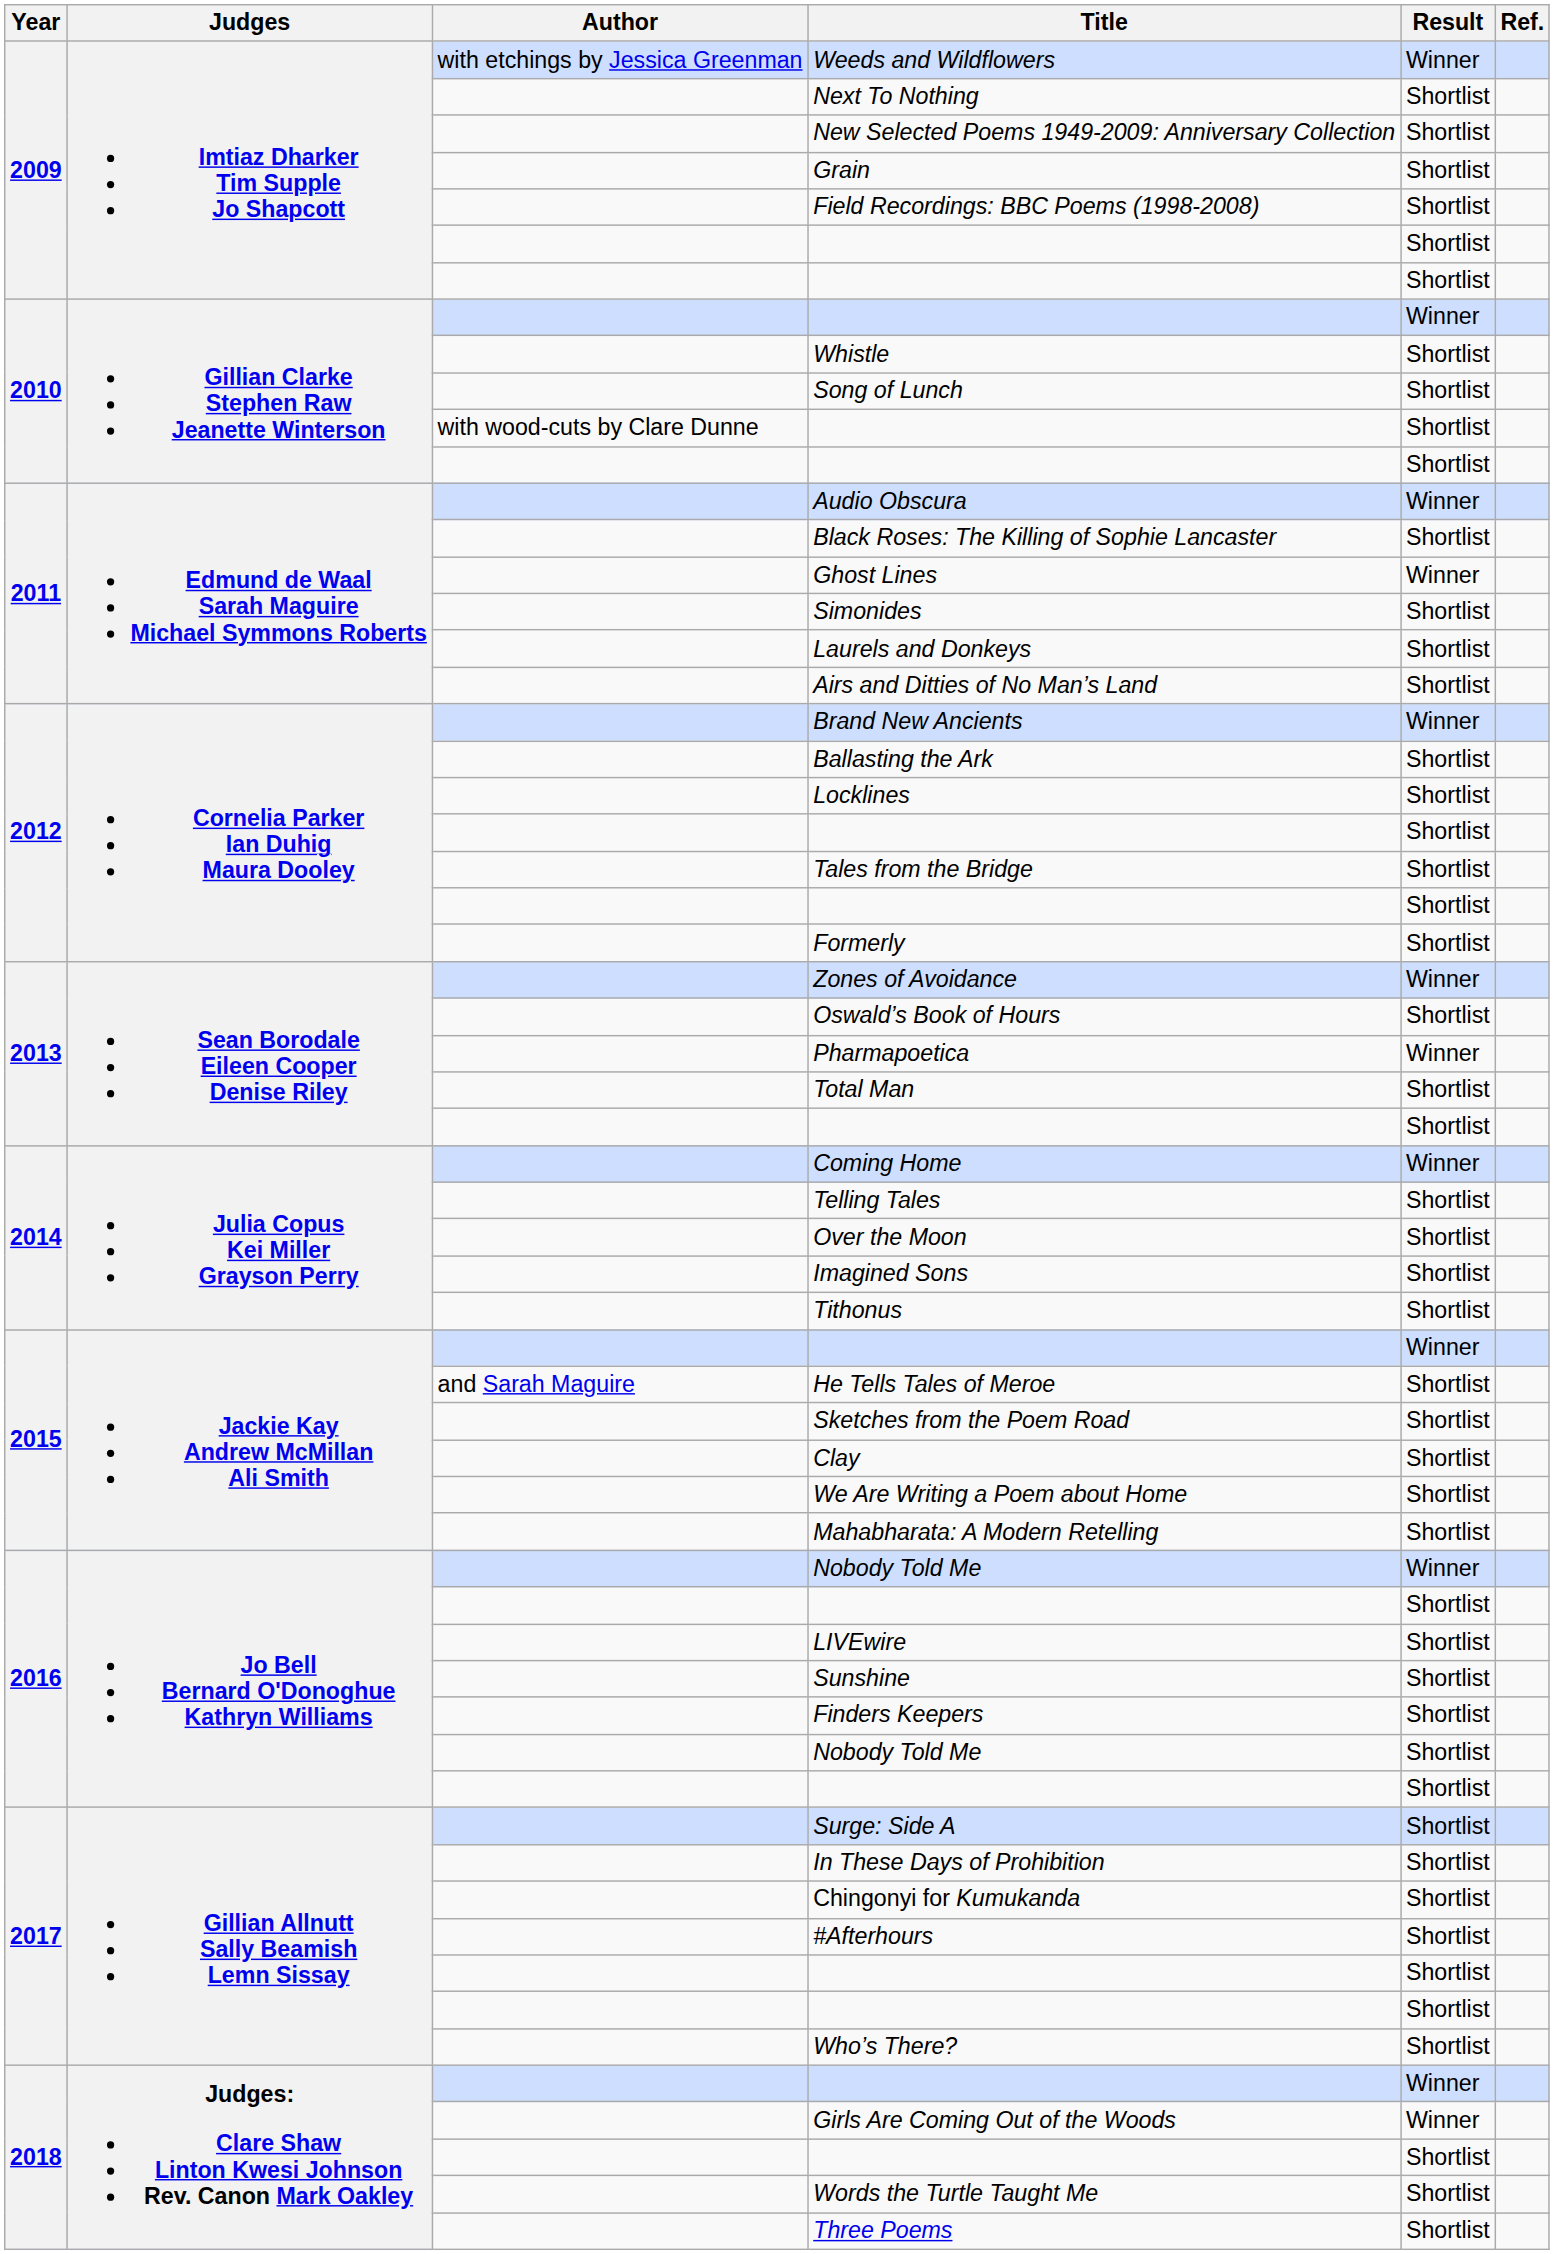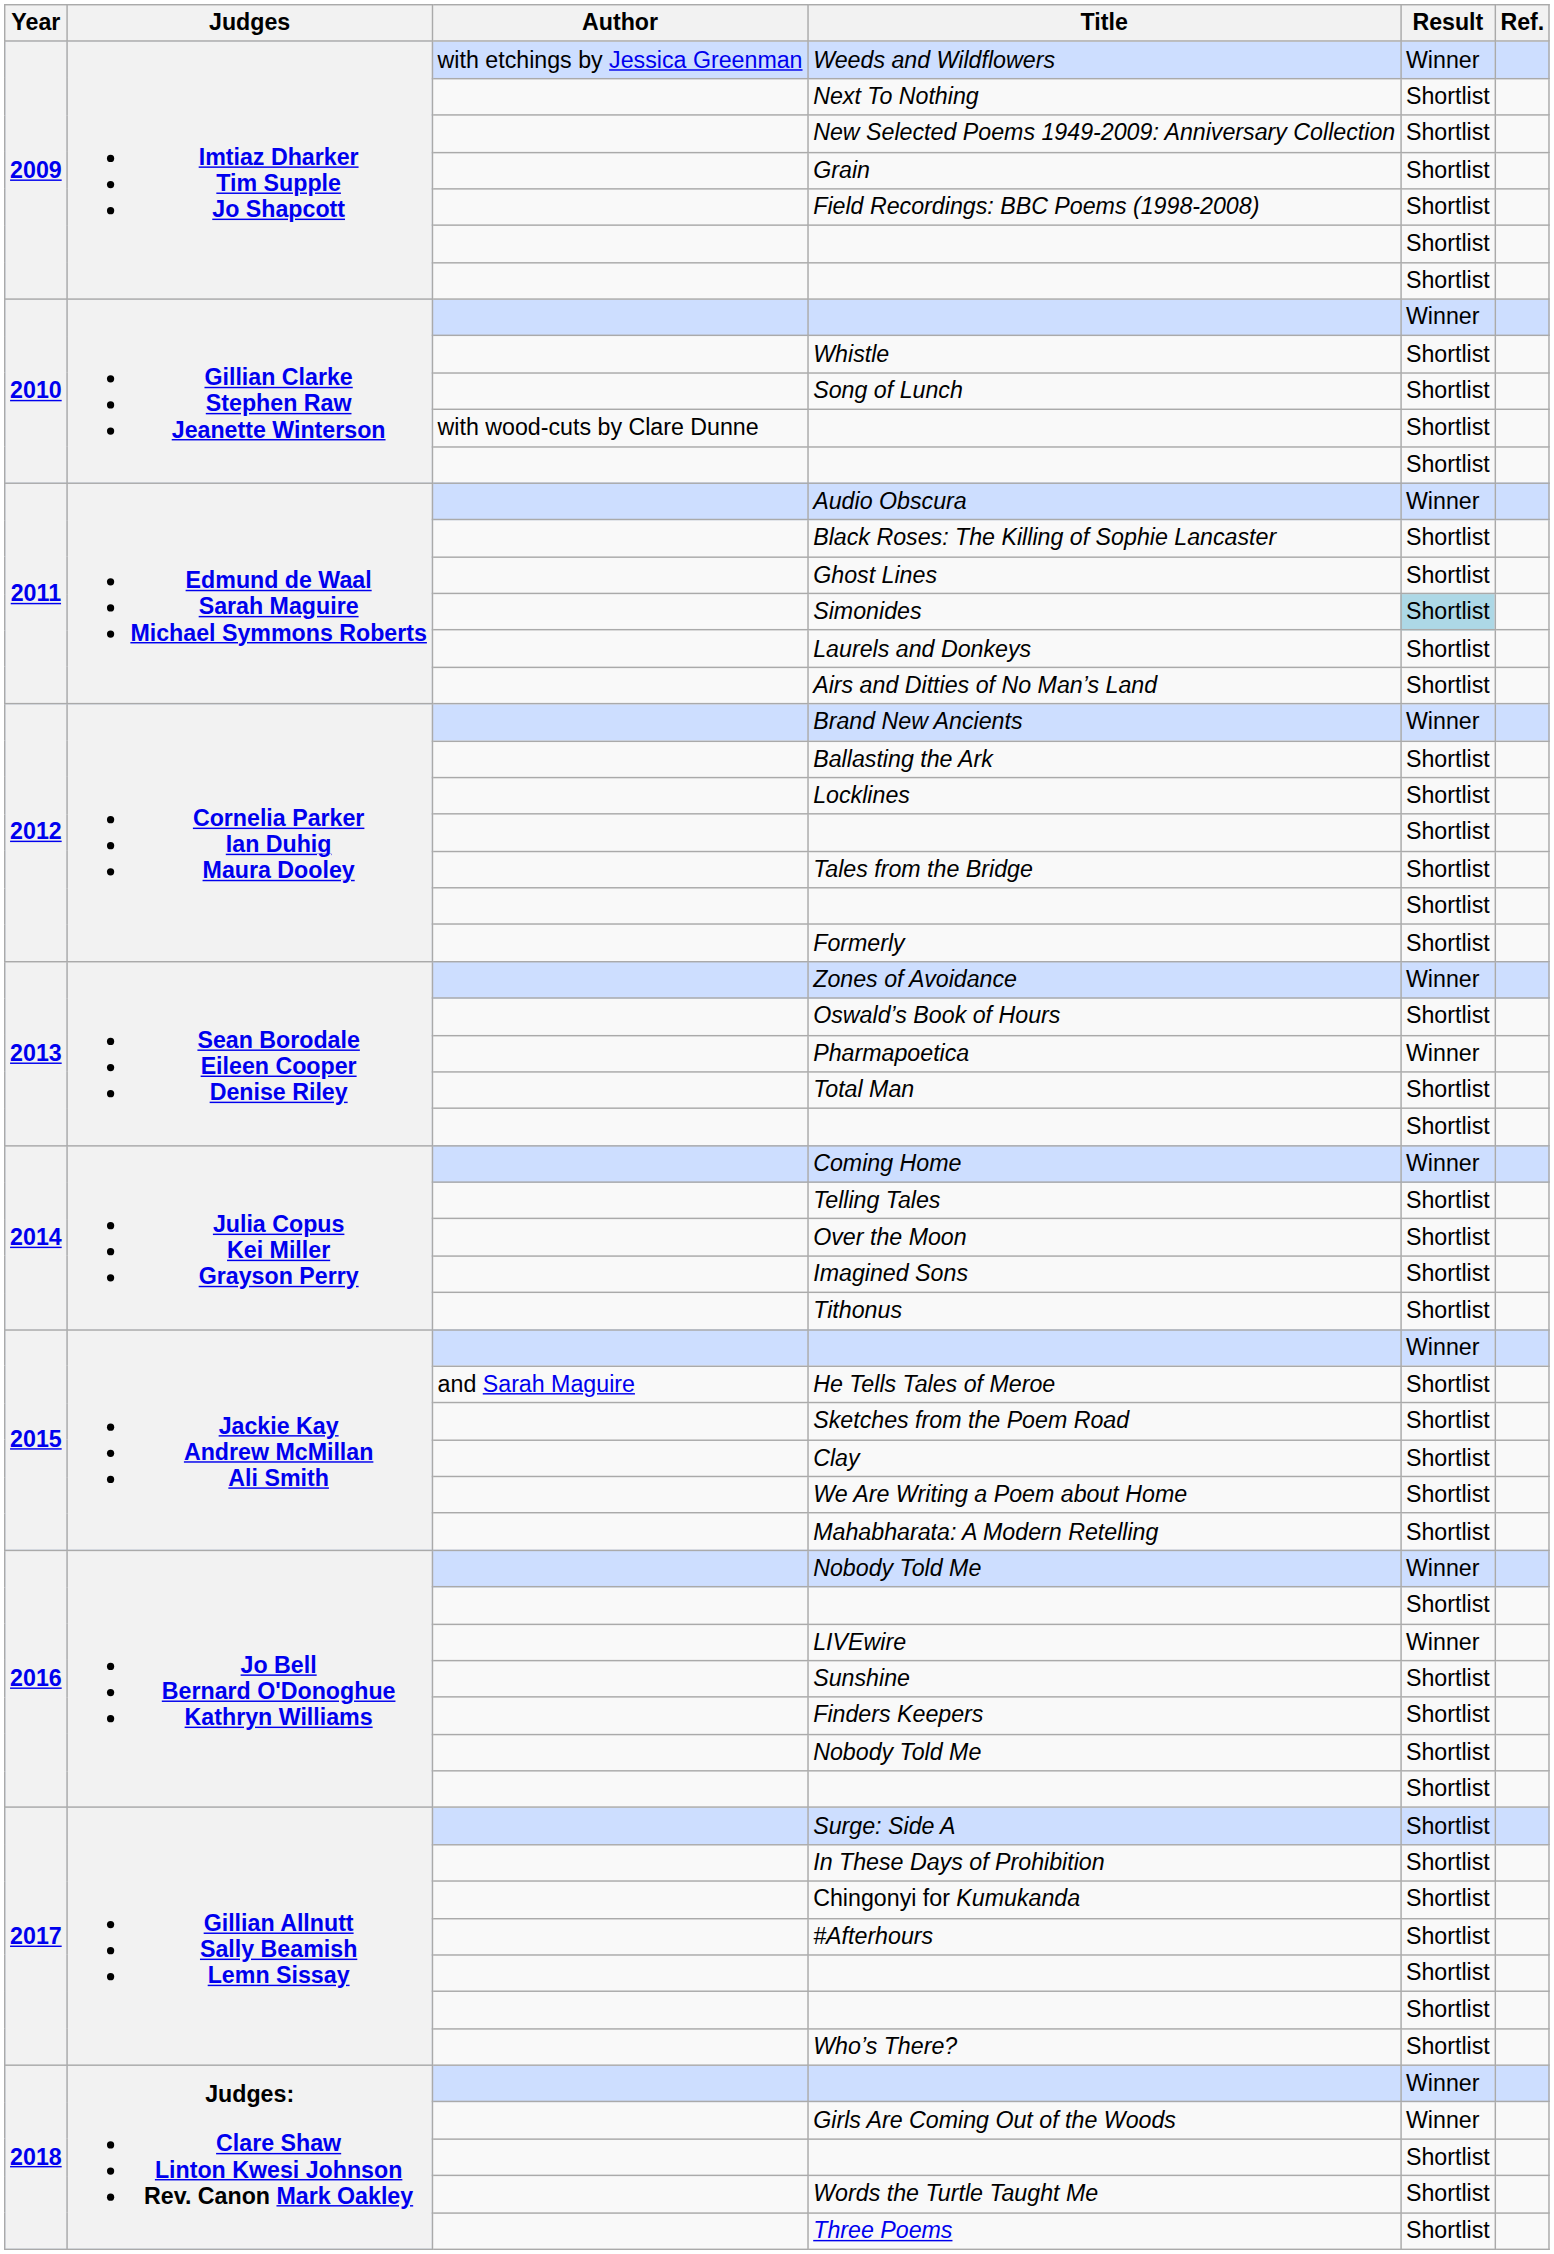 <table class="wikitable sortable mw-collapsible">
 <tr>
 <th>Year</th>
 <th>Judges</th>
 <th>Author</th>
 <th>Title</th>
 <th>Result</th>
 <th>Ref.</th>
 </tr>
 <tr style="background:#cddeff">
 <th rowspan="7"><a href='#'>2009</a></th>
 <th rowspan="7"><br><ul><li><a href='#'>Imtiaz Dharker</a></li><li><a href='#'>Tim Supple</a></li><li><a href='#'>Jo Shapcott</a></li></ul></th>
 <td> with etchings by <a href='#'>Jessica Greenman</a></td>
 <td><em>Weeds and Wildflowers</em></td>
 <td>Winner</td>
 <td></td>
 </tr>
 <tr>
 <td></td>
 <td><em>Next To Nothing</em></td>
 <td>Shortlist</td>
 <td></td>
 </tr>
 <tr>
 <td></td>
 <td><em>New Selected Poems 1949-2009: Anniversary Collection</em></td>
 <td>Shortlist</td>
 <td></td>
 </tr>
 <tr>
 <td></td>
 <td><em>Grain</em></td>
 <td>Shortlist</td>
 <td></td>
 </tr>
 <tr>
 <td></td>
 <td><em>Field Recordings: BBC Poems (1998-2008)</em></td>
 <td>Shortlist</td>
 <td></td>
 </tr>
 <tr>
 <td></td>
 <td><em></em></td>
 <td>Shortlist</td>
 <td></td>
 </tr>
 <tr>
 <td></td>
 <td><em></em></td>
 <td>Shortlist</td>
 <td></td>
 </tr>
 <tr style="background:#cddeff">
 <th rowspan="5"><a href='#'>2010</a></th>
 <th rowspan="5"><br><ul><li><a href='#'>Gillian Clarke</a></li><li><a href='#'>Stephen Raw</a></li><li><a href='#'>Jeanette Winterson</a></li></ul></th>
 <td></td>
 <td><em></em></td>
 <td>Winner</td>
 <td></td>
 </tr>
 <tr>
 <td></td>
 <td><em>Whistle</em></td>
 <td>Shortlist</td>
 <td></td>
 </tr>
 <tr>
 <td></td>
 <td><em>Song of Lunch</em></td>
 <td>Shortlist</td>
 <td></td>
 </tr>
 <tr>
 <td> with wood-cuts by Clare Dunne</td>
 <td><em></em></td>
 <td>Shortlist</td>
 <td></td>
 </tr>
 <tr>
 <td></td>
 <td><em></em></td>
 <td>Shortlist</td>
 <td></td>
 </tr>
 <tr style="background:#cddeff">
 <th rowspan="6"><a href='#'>2011</a></th>
 <th rowspan="6"><br><ul><li><a href='#'>Edmund de Waal</a></li><li><a href='#'>Sarah Maguire</a></li><li><a href='#'>Michael Symmons Roberts</a></li></ul></th>
 <td></td>
 <td><em>Audio Obscura</em></td>
 <td>Winner</td>
 <td></td>
 </tr>
 <tr>
 <td></td>
 <td><em>Black Roses: The Killing of Sophie Lancaster</em></td>
 <td>Shortlist</td>
 <td></td>
 </tr>
 <tr>
 <td></td>
 <td><em>Ghost Lines</em></td>
-<td>Winner</td>
+<td>Shortlist</td>
 <td></td>
 </tr>
 <tr>
 <td></td>
 <td><em>Simonides</em></td>
-<td>Shortlist</td>
+<td style="background: lightblue;">Shortlist</td>
 <td></td>
 </tr>
 <tr>
 <td></td>
 <td><em>Laurels and Donkeys</em></td>
 <td>Shortlist</td>
 <td></td>
 </tr>
 <tr>
 <td></td>
 <td><em>Airs and Ditties of No Man’s Land</em></td>
 <td>Shortlist</td>
 <td></td>
 </tr>
 <tr style="background:#cddeff">
 <th rowspan="7"><a href='#'>2012</a></th>
 <th rowspan="7"><br><ul><li><a href='#'>Cornelia Parker</a></li><li><a href='#'>Ian Duhig</a></li><li><a href='#'>Maura Dooley</a></li></ul></th>
 <td></td>
 <td><em>Brand New Ancients</em></td>
 <td>Winner</td>
 <td></td>
 </tr>
 <tr>
 <td></td>
 <td><em>Ballasting the Ark</em></td>
 <td>Shortlist</td>
 <td></td>
 </tr>
 <tr>
 <td></td>
 <td><em>Locklines</em></td>
 <td>Shortlist</td>
 <td></td>
 </tr>
 <tr>
 <td></td>
 <td><em></em></td>
 <td>Shortlist</td>
 <td></td>
 </tr>
 <tr>
 <td></td>
 <td><em>Tales from the Bridge</em></td>
 <td>Shortlist</td>
 <td></td>
 </tr>
 <tr>
 <td></td>
 <td><em></em></td>
 <td>Shortlist</td>
 <td></td>
 </tr>
 <tr>
 <td></td>
 <td><em>Formerly</em></td>
 <td>Shortlist</td>
 <td></td>
 </tr>
 <tr style="background:#cddeff">
 <th rowspan="5"><a href='#'>2013</a></th>
 <th rowspan="5"><br><ul><li><a href='#'>Sean Borodale</a></li><li><a href='#'>Eileen Cooper</a></li><li><a href='#'>Denise Riley</a></li></ul></th>
 <td></td>
 <td><em>Zones of Avoidance</em></td>
 <td>Winner</td>
 <td></td>
 </tr>
 <tr>
 <td></td>
 <td><em>Oswald’s Book of Hours</em></td>
 <td>Shortlist</td>
 <td></td>
 </tr>
 <tr>
 <td></td>
 <td><em>Pharmapoetica</em></td>
 <td>Winner</td>
 <td></td>
 </tr>
 <tr>
 <td></td>
 <td><em>Total Man</em></td>
 <td>Shortlist</td>
 <td></td>
 </tr>
 <tr>
 <td></td>
 <td><em></em></td>
 <td>Shortlist</td>
 <td></td>
 </tr>
 <tr style="background:#cddeff">
 <th rowspan="5"><a href='#'>2014</a></th>
 <th rowspan="5"><br><ul><li><a href='#'>Julia Copus</a></li><li><a href='#'>Kei Miller</a></li><li><a href='#'>Grayson Perry</a></li></ul></th>
 <td></td>
 <td><em>Coming Home</em></td>
 <td>Winner</td>
 <td></td>
 </tr>
 <tr>
 <td></td>
 <td><em>Telling Tales</em></td>
 <td>Shortlist</td>
 <td></td>
 </tr>
 <tr>
 <td></td>
 <td><em>Over the Moon</em></td>
 <td>Shortlist</td>
 <td></td>
 </tr>
 <tr>
 <td></td>
 <td><em>Imagined Sons</em></td>
 <td>Shortlist</td>
 <td></td>
 </tr>
 <tr>
 <td></td>
 <td><em>Tithonus</em></td>
 <td>Shortlist</td>
 <td></td>
 </tr>
 <tr style="background:#cddeff">
 <th rowspan="6"><a href='#'>2015</a></th>
 <th rowspan="6"><br><ul><li><a href='#'>Jackie Kay</a></li><li><a href='#'>Andrew McMillan</a></li><li><a href='#'>Ali Smith</a></li></ul></th>
 <td></td>
 <td><em></em></td>
 <td>Winner</td>
 <td></td>
 </tr>
 <tr>
 <td> and <a href='#'>Sarah Maguire</a></td>
 <td><em>He Tells Tales of Meroe</em></td>
 <td>Shortlist</td>
 <td></td>
 </tr>
 <tr>
 <td></td>
 <td><em>Sketches from the Poem Road</em></td>
 <td>Shortlist</td>
 <td></td>
 </tr>
 <tr>
 <td></td>
 <td><em>Clay</em></td>
 <td>Shortlist</td>
 <td></td>
 </tr>
 <tr>
 <td></td>
 <td><em>We Are Writing a Poem about Home</em></td>
 <td>Shortlist</td>
 <td></td>
 </tr>
 <tr>
 <td></td>
 <td><em>Mahabharata: A Modern Retelling</em></td>
 <td>Shortlist</td>
 <td></td>
 </tr>
 <tr style="background:#cddeff">
 <th rowspan="7"><a href='#'>2016</a></th>
 <th rowspan="7"><br><ul><li><a href='#'>Jo Bell</a></li><li><a href='#'>Bernard O'Donoghue</a></li><li><a href='#'>Kathryn Williams</a></li></ul></th>
 <td></td>
 <td><em>Nobody Told Me</em></td>
 <td>Winner</td>
 <td></td>
 </tr>
 <tr>
 <td></td>
 <td><em></em></td>
 <td>Shortlist</td>
 <td></td>
 </tr>
 <tr>
 <td></td>
 <td><em>LIVEwire</em></td>
-<td>Shortlist</td>
+<td>Winner</td>
 <td></td>
 </tr>
 <tr>
 <td></td>
 <td><em>Sunshine</em></td>
 <td>Shortlist</td>
 <td></td>
 </tr>
 <tr>
 <td></td>
 <td><em>Finders Keepers</em></td>
 <td>Shortlist</td>
 <td></td>
 </tr>
 <tr>
 <td></td>
 <td><em>Nobody Told Me</em></td>
 <td>Shortlist</td>
 <td></td>
 </tr>
 <tr>
 <td></td>
 <td><em></em></td>
 <td>Shortlist</td>
 <td></td>
 </tr>
 <tr style="background:#cddeff">
 <th rowspan="7"><a href='#'>2017</a></th>
 <th rowspan="7"><br><ul><li><a href='#'>Gillian Allnutt</a></li><li><a href='#'>Sally Beamish</a></li><li><a href='#'>Lemn Sissay</a></li></ul></th>
 <td></td>
 <td><em>Surge: Side A</em></td>
 <td>Shortlist</td>
 <td></td>
 </tr>
 <tr>
 <td></td>
 <td><em>In These Days of Prohibition</em></td>
 <td>Shortlist</td>
 <td></td>
 </tr>
 <tr>
 <td></td>
 <td>Chingonyi for <em>Kumukanda</em></td>
 <td>Shortlist</td>
 <td></td>
 </tr>
 <tr>
 <td></td>
 <td><em>#Afterhours</em></td>
 <td>Shortlist</td>
 <td></td>
 </tr>
 <tr>
 <td></td>
 <td><em></em></td>
 <td>Shortlist</td>
 <td></td>
 </tr>
 <tr>
 <td></td>
 <td><em></em></td>
 <td>Shortlist</td>
 <td></td>
 </tr>
 <tr>
 <td></td>
 <td><em>Who’s There?</em></td>
 <td>Shortlist</td>
 <td></td>
 </tr>
 <tr style="background:#cddeff">
 <th rowspan="5"><a href='#'>2018</a></th>
 <th rowspan="5">Judges:<br><ul><li><a href='#'>Clare Shaw</a></li><li><a href='#'>Linton Kwesi Johnson</a></li><li>Rev. Canon <a href='#'>Mark Oakley</a></li></ul></th>
 <td></td>
 <td><em></em></td>
 <td>Winner</td>
 <td></td>
 </tr>
 <tr>
 <td></td>
 <td><em>Girls Are Coming Out of the Woods</em></td>
 <td>Winner</td>
 <td></td>
 </tr>
 <tr>
 <td></td>
 <td><em></em></td>
 <td>Shortlist</td>
 <td></td>
 </tr>
 <tr>
 <td></td>
 <td><em>Words the Turtle Taught Me</em></td>
 <td>Shortlist</td>
 <td></td>
 </tr>
 <tr>
 <td></td>
 <td><em><a href='#'>Three Poems</a></em></td>
 <td>Shortlist</td>
 <td></td>
 </tr>
 </table>
